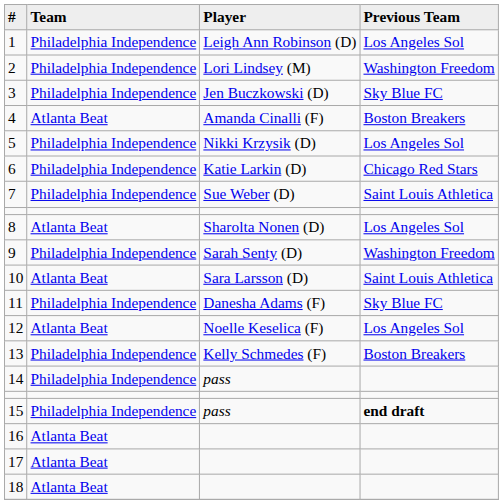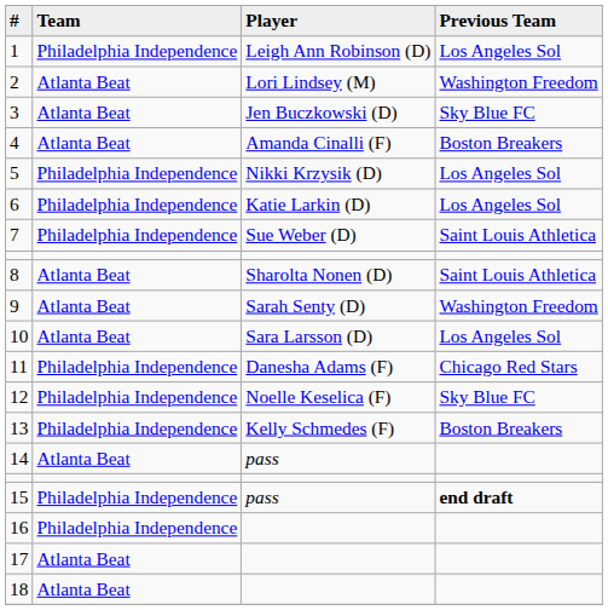 <table class="wikitable" style="font-size:95%;">
 <tr bgcolor="#eeeeee">
 <td><strong>#</strong></td>
 <td><strong>Team</strong></td>
 <td><strong>Player</strong></td>
 <td><strong>Previous Team</strong></td>
 </tr>
 <tr>
 <td>1</td>
 <td><a href='#'>Philadelphia Independence</a></td>
 <td> <a href='#'>Leigh Ann Robinson</a> (D)</td>
 <td><a href='#'>Los Angeles Sol</a></td>
 </tr>
 <tr>
 <td>2</td>
-<td><a href='#'>Philadelphia Independence</a></td>
+<td><a href='#'>Atlanta Beat</a></td>
 <td> <a href='#'>Lori Lindsey</a> (M)</td>
 <td><a href='#'>Washington Freedom</a></td>
 </tr>
 <tr>
 <td>3</td>
-<td><a href='#'>Philadelphia Independence</a></td>
+<td><a href='#'>Atlanta Beat</a></td>
 <td> <a href='#'>Jen Buczkowski</a> (D)</td>
 <td><a href='#'>Sky Blue FC</a></td>
 </tr>
 <tr>
 <td>4</td>
 <td><a href='#'>Atlanta Beat</a></td>
 <td> <a href='#'>Amanda Cinalli</a> (F)</td>
 <td><a href='#'>Boston Breakers</a></td>
 </tr>
 <tr>
 <td>5</td>
 <td><a href='#'>Philadelphia Independence</a></td>
 <td> <a href='#'>Nikki Krzysik</a> (D)</td>
 <td><a href='#'>Los Angeles Sol</a></td>
 </tr>
 <tr>
 <td>6</td>
 <td><a href='#'>Philadelphia Independence</a></td>
 <td> <a href='#'>Katie Larkin</a> (D)</td>
-<td><a href='#'>Chicago Red Stars</a></td>
+<td><a href='#'>Los Angeles Sol</a></td>
 </tr>
 <tr>
 <td>7</td>
 <td><a href='#'>Philadelphia Independence</a></td>
 <td> <a href='#'>Sue Weber</a> (D)</td>
 <td><a href='#'>Saint Louis Athletica</a></td>
 </tr>
 <tr>
 <td></td>
 <td></td>
 <td></td>
 </tr>
 <tr>
 <td>8</td>
 <td><a href='#'>Atlanta Beat</a></td>
 <td> <a href='#'>Sharolta Nonen</a> (D)</td>
-<td><a href='#'>Los Angeles Sol</a></td>
+<td><a href='#'>Saint Louis Athletica</a></td>
 </tr>
 <tr>
 <td>9</td>
-<td><a href='#'>Philadelphia Independence</a></td>
+<td><a href='#'>Atlanta Beat</a></td>
 <td> <a href='#'>Sarah Senty</a> (D)</td>
 <td><a href='#'>Washington Freedom</a></td>
 </tr>
 <tr>
 <td>10</td>
 <td><a href='#'>Atlanta Beat</a></td>
 <td> <a href='#'>Sara Larsson</a> (D)</td>
-<td><a href='#'>Saint Louis Athletica</a></td>
+<td><a href='#'>Los Angeles Sol</a></td>
 </tr>
 <tr>
 <td>11</td>
 <td><a href='#'>Philadelphia Independence</a></td>
 <td> <a href='#'>Danesha Adams</a> (F)</td>
-<td><a href='#'>Sky Blue FC</a></td>
+<td><a href='#'>Chicago Red Stars</a></td>
 </tr>
 <tr>
 <td>12</td>
-<td><a href='#'>Atlanta Beat</a></td>
+<td><a href='#'>Philadelphia Independence</a></td>
 <td> <a href='#'>Noelle Keselica</a> (F)</td>
-<td><a href='#'>Los Angeles Sol</a></td>
+<td><a href='#'>Sky Blue FC</a></td>
 </tr>
 <tr>
 <td>13</td>
 <td><a href='#'>Philadelphia Independence</a></td>
 <td> <a href='#'>Kelly Schmedes</a> (F)</td>
 <td><a href='#'>Boston Breakers</a></td>
 </tr>
 <tr>
 <td>14</td>
-<td><a href='#'>Philadelphia Independence</a></td>
+<td><a href='#'>Atlanta Beat</a></td>
 <td><em>pass</em></td>
 <td></td>
 </tr>
 <tr>
 <td></td>
 <td></td>
 <td></td>
 </tr>
 <tr>
 <td>15</td>
 <td><a href='#'>Philadelphia Independence</a></td>
 <td><em>pass</em></td>
 <td><strong>end draft</strong></td>
 </tr>
 <tr>
 <td>16</td>
-<td><a href='#'>Atlanta Beat</a></td>
+<td><a href='#'>Philadelphia Independence</a></td>
 <td></td>
 <td></td>
 </tr>
 <tr>
 <td>17</td>
 <td><a href='#'>Atlanta Beat</a></td>
 <td></td>
 <td></td>
 </tr>
 <tr>
 <td>18</td>
 <td><a href='#'>Atlanta Beat</a></td>
 <td></td>
 <td></td>
 </tr>
 <tr>
 </tr>
 </table>
